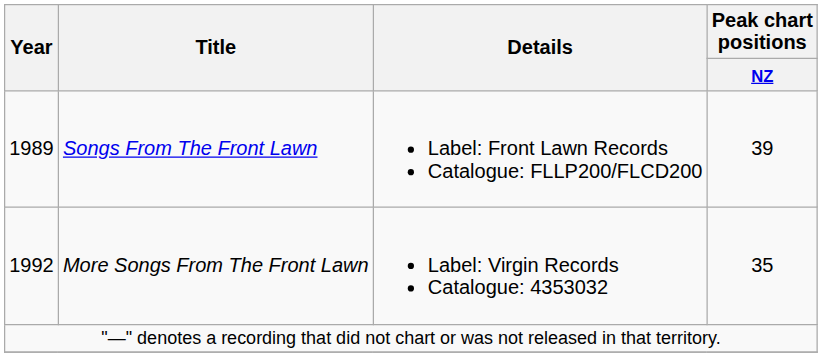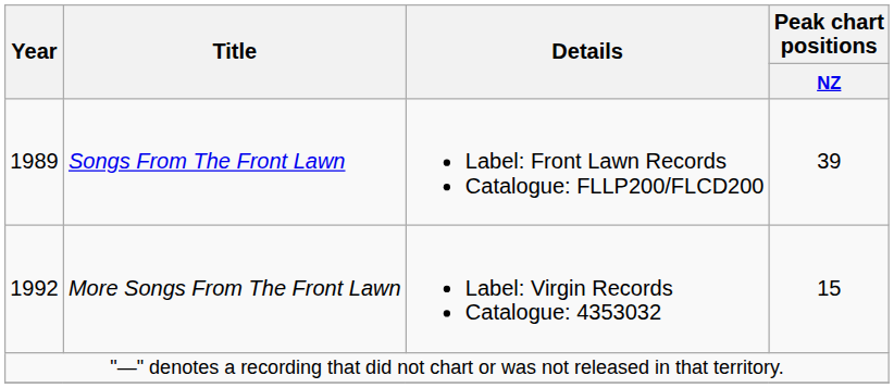 <table class="wikitable plainrowheaders">
 <tr>
 <th rowspan="2">Year</th>
 <th rowspan="2">Title</th>
 <th rowspan="2">Details</th>
 <th>Peak chart<br>positions</th>
 </tr>
 <tr>
 <th><small><a href='#'>NZ</a></small></th>
 </tr>
 <tr>
 <td>1989</td>
 <td><em><a href='#'>Songs From The Front Lawn</a></em></td>
 <td><br><ul><li>Label: Front Lawn Records</li><li>Catalogue: FLLP200/FLCD200</li></ul></td>
 <td align="center">39</td>
 </tr>
 <tr>
 <td>1992</td>
 <td><em>More Songs From The Front Lawn</em></td>
 <td><br><ul><li>Label: Virgin Records</li><li>Catalogue: 4353032</li></ul></td>
-<td align="center">35</td>
+<td align="center">15</td>
 </tr>
 <tr>
 <td colspan="4" style="font-size:90%" align="center">"—" denotes a recording that did not chart or was not released in that territory.</td>
 </tr>
 <tr>
 </tr>
 </table>
